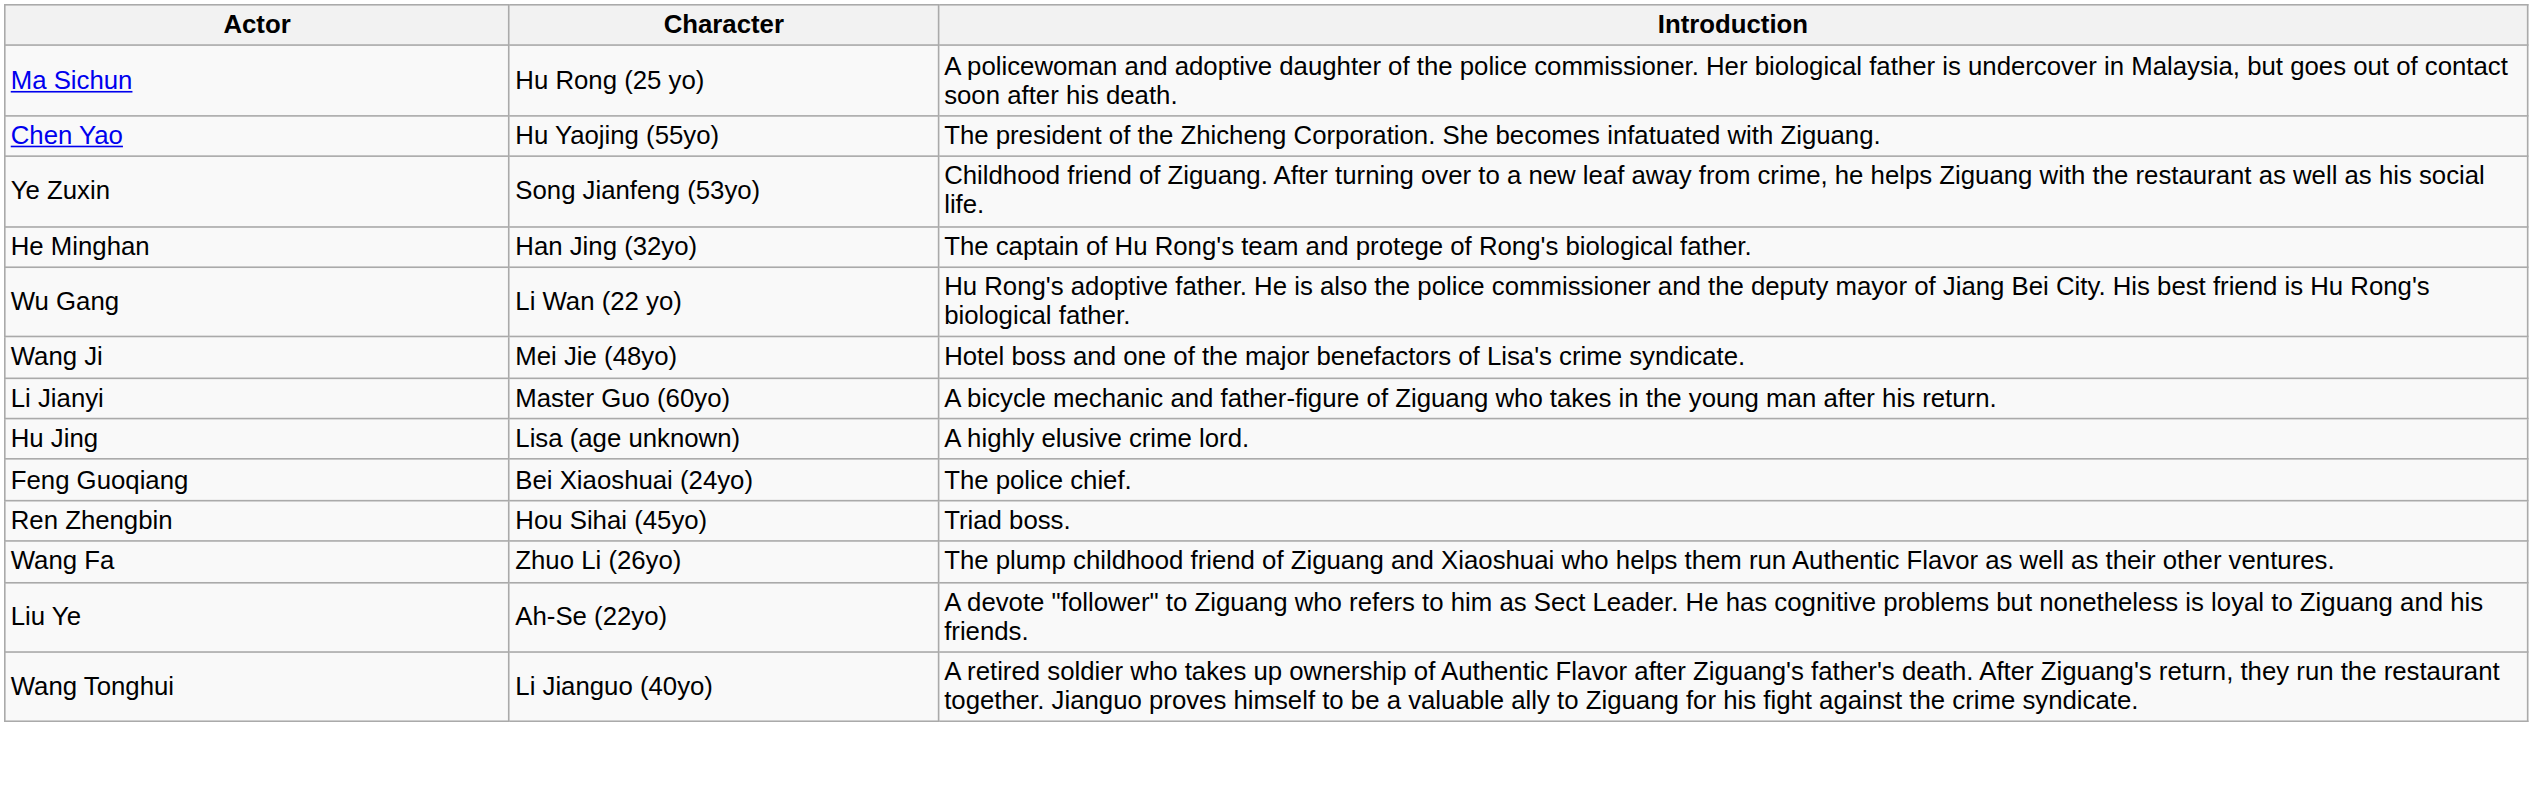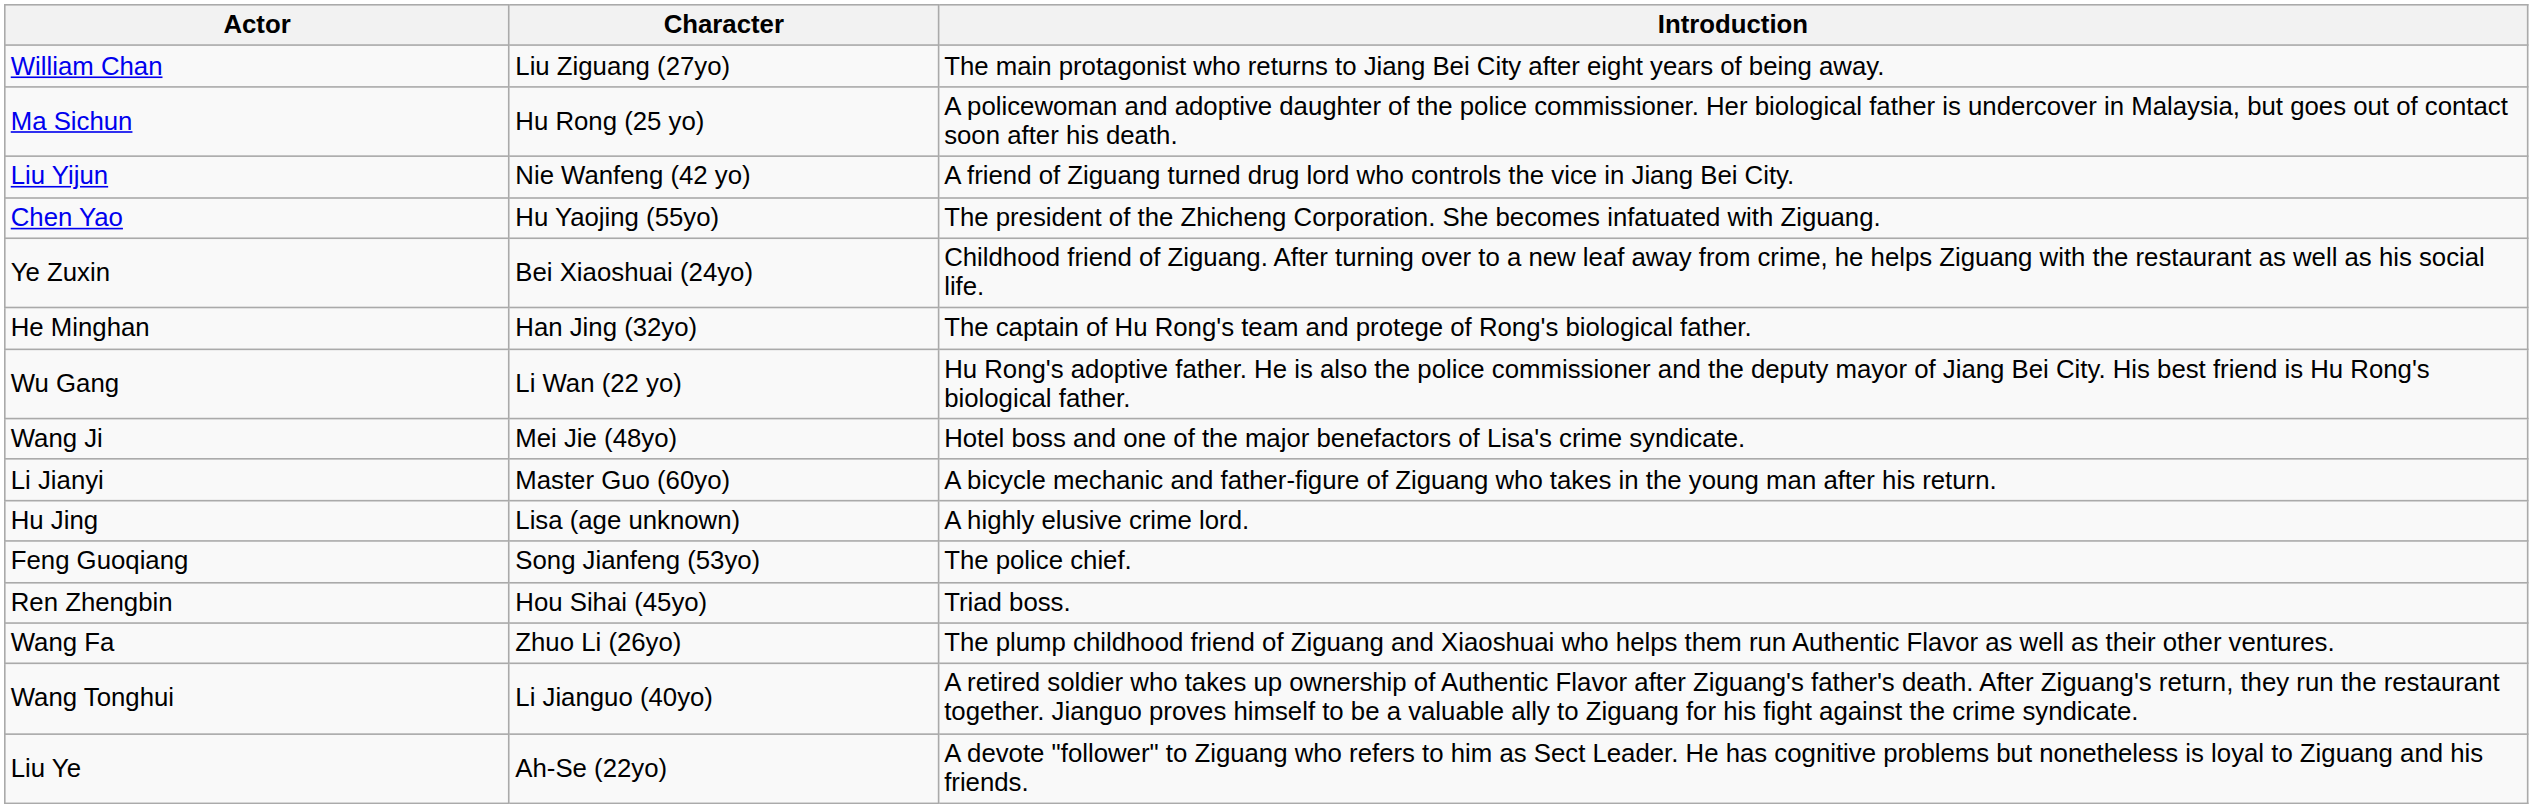 <table class="wikitable">
 <tr>
 <th style="width:20%">Actor</th>
 <th style="width:17%">Character</th>
 <th>Introduction</th>
 </tr>
 <tr>
+<td><a href='#'>William Chan</a></td>
+<td>Liu Ziguang (27yo)</td>
+<td>The main protagonist who returns to Jiang Bei City after eight years of being away.</td>
+</tr>
+<tr>
 <td><a href='#'>Ma Sichun</a></td>
 <td>Hu Rong (25 yo)</td>
 <td>A policewoman and adoptive daughter of the police commissioner. Her biological father is undercover in Malaysia, but goes out of contact soon after his death.</td>
+</tr>
+<tr>
+<td><a href='#'>Liu Yijun</a></td>
+<td>Nie Wanfeng (42 yo)</td>
+<td>A friend of Ziguang turned drug lord who controls the vice in Jiang Bei City.</td>
 </tr>
 <tr>
 <td><a href='#'>Chen Yao</a></td>
 <td>Hu Yaojing (55yo)</td>
 <td>The president of the Zhicheng Corporation. She becomes infatuated with Ziguang.</td>
 </tr>
 <tr>
 <td>Ye Zuxin</td>
-<td>Song Jianfeng (53yo)</td>
+<td>Bei Xiaoshuai (24yo)</td>
 <td>Childhood friend of Ziguang. After turning over to a new leaf away from crime, he helps Ziguang with the restaurant as well as his social life.</td>
 </tr>
 <tr>
 <td>He Minghan</td>
 <td>Han Jing (32yo)</td>
 <td>The captain of Hu Rong's team and protege of Rong's biological father.</td>
 </tr>
 <tr>
 <td>Wu Gang</td>
 <td>Li Wan (22 yo)</td>
 <td>Hu Rong's adoptive father. He is also the police commissioner and the deputy mayor of Jiang Bei City. His best friend is Hu Rong's biological father.</td>
 </tr>
 <tr>
 <td>Wang Ji</td>
 <td>Mei Jie (48yo)</td>
 <td>Hotel boss and one of the major benefactors of Lisa's crime syndicate.</td>
 </tr>
 <tr>
 <td>Li Jianyi</td>
 <td>Master Guo (60yo)</td>
 <td>A bicycle mechanic and father-figure of Ziguang who takes in the young man after his return.</td>
 </tr>
 <tr>
 <td>Hu Jing</td>
 <td>Lisa (age unknown)</td>
 <td>A highly elusive crime lord.</td>
 </tr>
 <tr>
 <td>Feng Guoqiang</td>
-<td>Bei Xiaoshuai (24yo)</td>
+<td>Song Jianfeng (53yo)</td>
 <td>The police chief.</td>
 </tr>
 <tr>
 <td>Ren Zhengbin</td>
 <td>Hou Sihai (45yo)</td>
 <td>Triad boss.</td>
 </tr>
 <tr>
 <td>Wang Fa</td>
 <td>Zhuo Li (26yo)</td>
 <td>The plump childhood friend of Ziguang and Xiaoshuai who helps them run Authentic Flavor as well as their other ventures.</td>
 </tr>
 <tr>
+<td>Wang Tonghui</td>
+<td>Li Jianguo (40yo)</td>
+<td>A retired soldier who takes up ownership of Authentic Flavor after Ziguang's father's death. After Ziguang's return, they run the restaurant together. Jianguo proves himself to be a valuable ally to Ziguang for his fight against the crime syndicate.</td>
+</tr>
+<tr>
 <td>Liu Ye</td>
 <td>Ah-Se (22yo)</td>
 <td>A devote "follower" to Ziguang who refers to him as Sect Leader. He has cognitive problems but nonetheless is loyal to Ziguang and his friends.</td>
 </tr>
-<tr>
-<td>Wang Tonghui</td>
-<td>Li Jianguo (40yo)</td>
-<td>A retired soldier who takes up ownership of Authentic Flavor after Ziguang's father's death. After Ziguang's return, they run the restaurant together. Jianguo proves himself to be a valuable ally to Ziguang for his fight against the crime syndicate.</td>
-</tr>
 </table>
